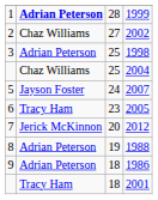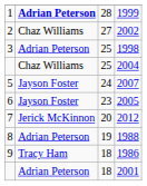 <table class="wikitable">
 <tr>
 </tr>
 <tr>
 <td>1</td>
 <td><strong><a href='#'>Adrian Peterson</a></strong></td>
 <td>28</td>
 <td><a href='#'>1999</a></td>
 </tr>
 <tr>
 <td>2</td>
 <td>Chaz Williams</td>
 <td>27</td>
 <td><a href='#'>2002</a></td>
 </tr>
 <tr>
 <td>3</td>
 <td><a href='#'>Adrian Peterson</a></td>
 <td>25</td>
 <td><a href='#'>1998</a></td>
 </tr>
 <tr>
 <td></td>
 <td>Chaz Williams</td>
 <td>25</td>
 <td><a href='#'>2004</a></td>
 </tr>
 <tr>
 <td>5</td>
 <td><a href='#'>Jayson Foster</a></td>
 <td>24</td>
 <td><a href='#'>2007</a></td>
 </tr>
 <tr>
 <td>6</td>
-<td><a href='#'>Tracy Ham</a></td>
+<td><a href='#'>Jayson Foster</a></td>
 <td>23</td>
 <td><a href='#'>2005</a></td>
 </tr>
 <tr>
 <td>7</td>
 <td><a href='#'>Jerick McKinnon</a></td>
 <td>20</td>
 <td><a href='#'>2012</a></td>
 </tr>
 <tr>
 <td>8</td>
 <td><a href='#'>Adrian Peterson</a></td>
 <td>19</td>
 <td><a href='#'>1988</a></td>
 </tr>
 <tr>
 <td>9</td>
-<td><a href='#'>Adrian Peterson</a></td>
+<td><a href='#'>Tracy Ham</a></td>
 <td>18</td>
 <td><a href='#'>1986</a></td>
 </tr>
 <tr>
 <td></td>
-<td><a href='#'>Tracy Ham</a></td>
+<td><a href='#'>Adrian Peterson</a></td>
 <td>18</td>
 <td><a href='#'>2001</a></td>
 </tr>
 </table>
